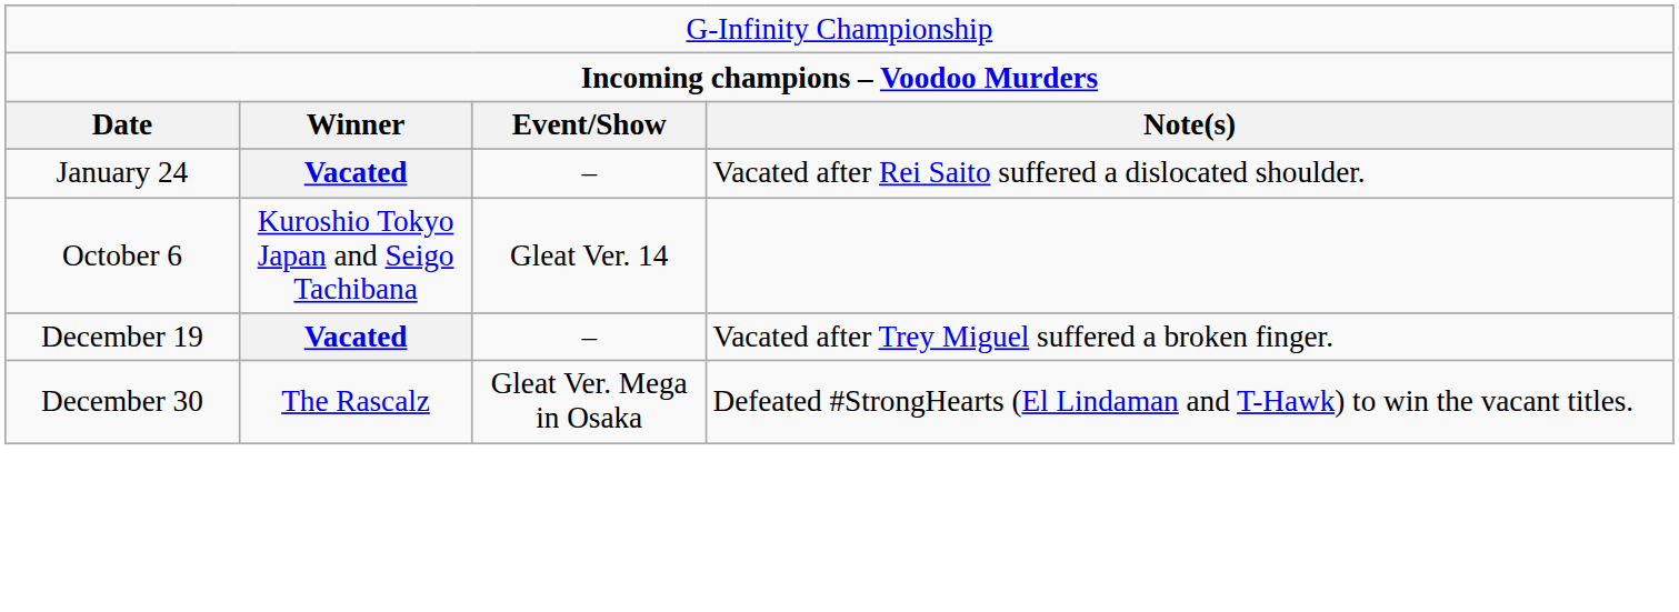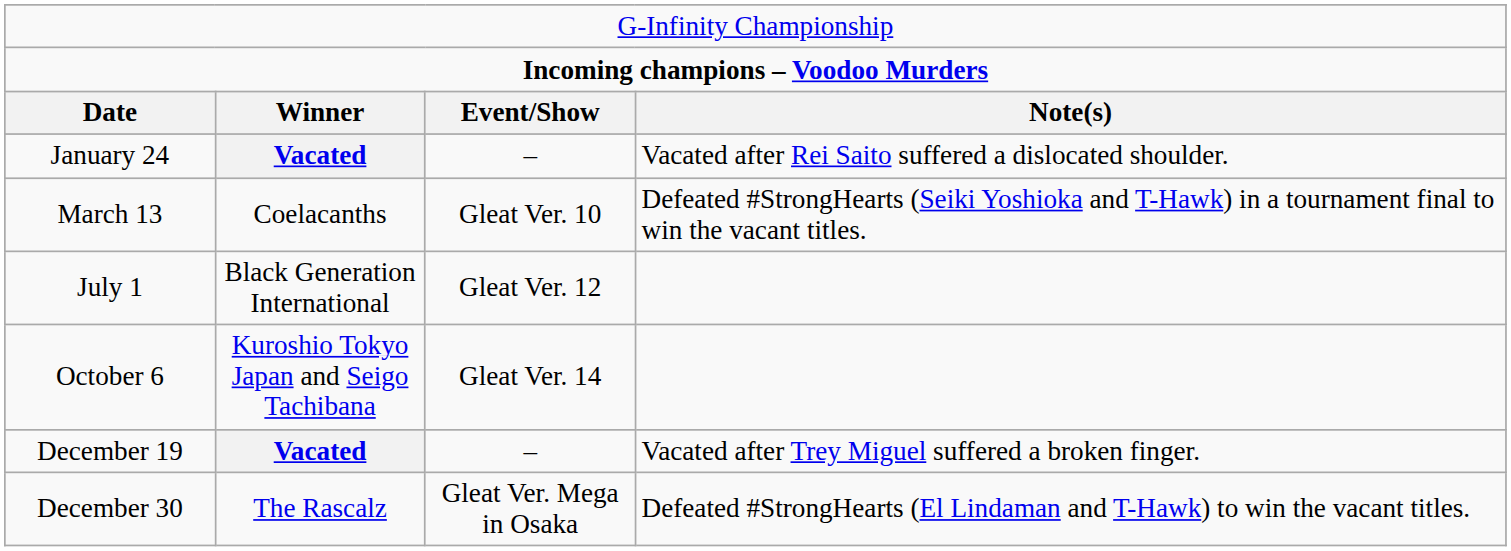 <table class="wikitable" style="text-align:center; width:100%;">
 <tr>
 <td colspan="4" style="text-align: center;"><a href='#'>G-Infinity Championship</a></td>
 </tr>
 <tr>
 <td colspan="4" style="text-align: center;"><strong>Incoming champions – <a href='#'>Voodoo Murders</a> </strong></td>
 </tr>
 <tr>
 <th width=14%>Date</th>
 <th width=14%>Winner</th>
 <th width=14%>Event/Show</th>
 <th width=58%>Note(s)</th>
 </tr>
 <tr>
 <td>January 24</td>
 <th><a href='#'>Vacated</a></th>
 <td>–</td>
 <td align=left>Vacated after <a href='#'>Rei Saito</a> suffered a dislocated shoulder.</td>
 </tr>
 <tr>
+<td>March 13</td>
+<td>Coelacanths<br></td>
+<td>Gleat Ver. 10</td>
+<td align=left>Defeated #StrongHearts (<a href='#'>Seiki Yoshioka</a> and <a href='#'>T-Hawk</a>) in a tournament final to win the vacant titles.</td>
+</tr>
+<tr>
+<td>July 1</td>
+<td>Black Generation International<br></td>
+<td>Gleat Ver. 12</td>
+<td></td>
+</tr>
+<tr>
 <td>October 6</td>
 <td><a href='#'>Kuroshio Tokyo Japan</a> and <a href='#'>Seigo Tachibana</a></td>
 <td>Gleat Ver. 14</td>
 <td></td>
 </tr>
 <tr>
 <td>December 19</td>
 <th><a href='#'>Vacated</a></th>
 <td>–</td>
 <td align=left>Vacated after <a href='#'>Trey Miguel</a> suffered a broken finger.</td>
 </tr>
 <tr>
 <td>December 30</td>
 <td><a href='#'>The Rascalz</a><br></td>
 <td>Gleat Ver. Mega in Osaka</td>
 <td align=left>Defeated #StrongHearts (<a href='#'>El Lindaman</a> and <a href='#'>T-Hawk</a>) to win the vacant titles.</td>
 </tr>
 </table>
